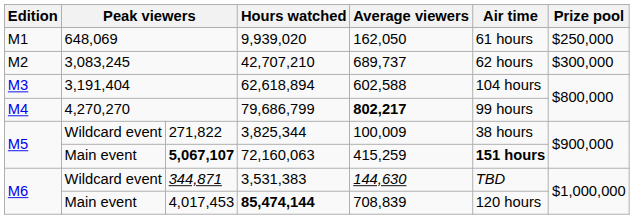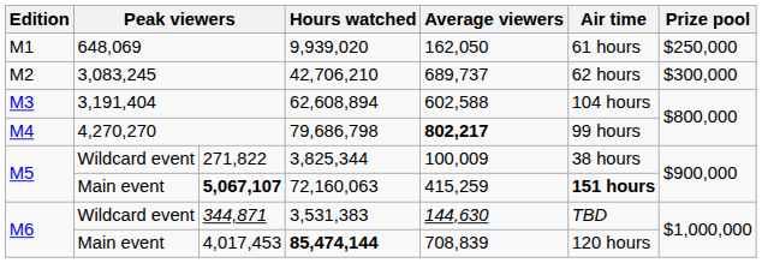 <table class="wikitable">
 <tr>
 <th>Edition</th>
 <th colspan="2">Peak viewers</th>
 <th>Hours watched</th>
 <th>Average viewers</th>
 <th>Air time</th>
 <th>Prize pool</th>
 </tr>
 <tr>
 <td>M1</td>
 <td colspan="2">648,069</td>
 <td>9,939,020</td>
 <td>162,050</td>
 <td>61 hours</td>
 <td>$250,000</td>
 </tr>
 <tr>
 <td>M2</td>
 <td colspan="2">3,083,245</td>
-<td>42,707,210</td>
+<td>42,706,210</td>
 <td>689,737</td>
 <td>62 hours</td>
 <td>$300,000</td>
 </tr>
 <tr>
 <td><a href='#'>M3</a></td>
 <td colspan="2">3,191,404</td>
-<td>62,618,894</td>
+<td>62,608,894</td>
 <td>602,588</td>
 <td>104 hours</td>
 <td rowspan="2">$800,000</td>
 </tr>
 <tr>
 <td><a href='#'>M4</a></td>
 <td colspan="2">4,270,270</td>
-<td>79,686,799</td>
+<td>79,686,798</td>
 <td><strong>802,217</strong></td>
 <td>99 hours</td>
 </tr>
 <tr>
 <td rowspan="2"><a href='#'>M5</a></td>
 <td>Wildcard event</td>
 <td>271,822</td>
 <td>3,825,344</td>
 <td>100,009</td>
 <td>38 hours</td>
 <td rowspan="2">$900,000</td>
 </tr>
 <tr>
 <td>Main event</td>
 <td><strong>5,067,107</strong></td>
 <td>72,160,063</td>
 <td>415,259</td>
 <td><strong>151 hours</strong></td>
 </tr>
 <tr>
 <td rowspan="2"><a href='#'>M6</a></td>
 <td>Wildcard event</td>
 <td><em><u>344,871</u></em></td>
 <td>3,531,383</td>
 <td><em><u>144,630</u></em></td>
 <td><em>TBD</em></td>
 <td rowspan="2">$1,000,000</td>
 </tr>
 <tr>
 <td>Main event</td>
 <td>4,017,453</td>
 <td><strong>85,474,144</strong></td>
 <td>708,839</td>
 <td>120 hours</td>
 </tr>
 </table>
